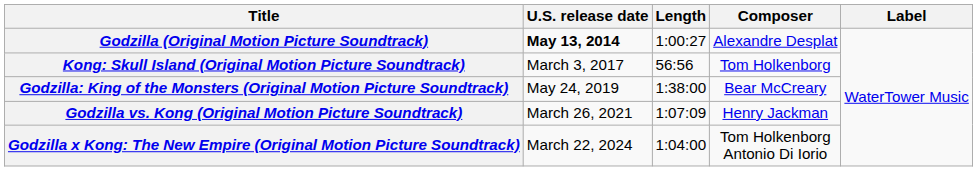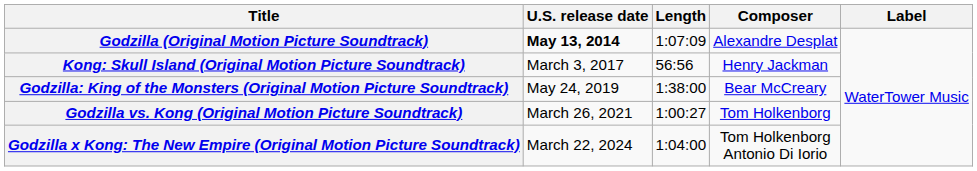 <table class="wikitable plainrowheaders" style="text-align:center;">
 <tr>
 <th>Title</th>
 <th>U.S. release date</th>
 <th>Length</th>
 <th>Composer</th>
 <th>Label</th>
 </tr>
 <tr>
 <th scope="row"><em><a href='#'>Godzilla (Original Motion Picture Soundtrack)</a></em></th>
 <td style="text-align:left"><strong>May 13, 2014</strong></td>
-<td style="text-align:left">1:00:27</td>
+<td style="text-align:left">1:07:09</td>
 <td><a href='#'>Alexandre Desplat</a></td>
 <td rowspan=5><a href='#'>WaterTower Music</a></td>
 </tr>
 <tr>
 <th scope="row"><em><a href='#'>Kong: Skull Island (Original Motion Picture Soundtrack)</a></em></th>
 <td style="text-align:left">March 3, 2017</td>
 <td style="text-align:left">56:56</td>
-<td><a href='#'>Tom Holkenborg</a></td>
+<td><a href='#'>Henry Jackman</a></td>
 </tr>
 <tr>
 <th scope="row"><em><a href='#'>Godzilla: King of the Monsters (Original Motion Picture Soundtrack)</a></em></th>
 <td style="text-align:left">May 24, 2019</td>
 <td style="text-align:left">1:38:00</td>
 <td><a href='#'>Bear McCreary</a></td>
 </tr>
 <tr>
 <th scope="row"><em><a href='#'>Godzilla vs. Kong (Original Motion Picture Soundtrack)</a></em></th>
 <td style="text-align:left">March 26, 2021</td>
-<td style="text-align:left">1:07:09</td>
-<td><a href='#'>Henry Jackman</a></td>
+<td style="text-align:left">1:00:27</td>
+<td><a href='#'>Tom Holkenborg</a></td>
 </tr>
 <tr>
 <th scope="row"><em><a href='#'>Godzilla x Kong: The New Empire (Original Motion Picture Soundtrack)</a></em></th>
 <td style="text-align:left">March 22, 2024</td>
 <td style="text-align:left">1:04:00</td>
 <td>Tom Holkenborg<br>Antonio Di Iorio</td>
 </tr>
 </table>
